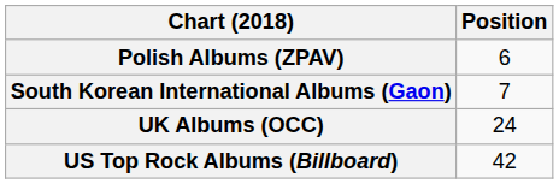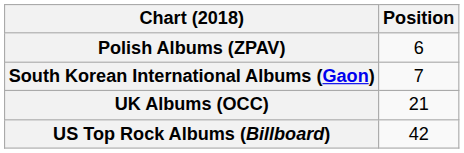 <table class="wikitable sortable plainrowheaders" style="text-align:center">
 <tr>
 <th scope="col">Chart (2018)</th>
 <th scope="col">Position</th>
 </tr>
 <tr>
 <th scope="row">Polish Albums (ZPAV)</th>
 <td>6</td>
 </tr>
 <tr>
 <th scope="row">South Korean International Albums (<a href='#'>Gaon</a>)</th>
 <td>7</td>
 </tr>
 <tr>
 <th scope="row">UK Albums (OCC)</th>
-<td>24</td>
+<td>21</td>
 </tr>
 <tr>
 <th scope="row">US Top Rock Albums (<em>Billboard</em>)</th>
 <td>42</td>
 </tr>
 </table>
